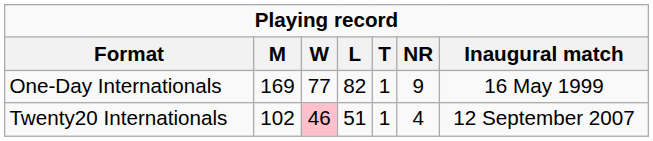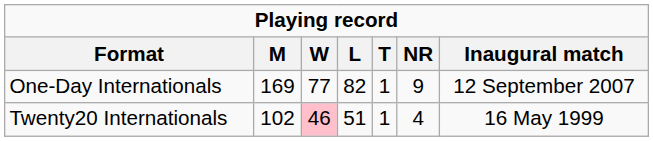 <table class="wikitable" style="text-align: center; width: 500px;">
 <tr>
 <td colspan="7" style="text-align:center;"><strong>Playing record</strong></td>
 </tr>
 <tr>
 <th>Format</th>
 <th>M</th>
 <th>W</th>
 <th>L</th>
 <th>T</th>
 <th>NR</th>
 <th>Inaugural match</th>
 </tr>
 <tr>
 <td style="text-align:left;">One-Day Internationals</td>
 <td>169</td>
 <td>77</td>
 <td>82</td>
 <td>1</td>
 <td>9</td>
-<td>16 May 1999</td>
+<td>12 September 2007</td>
 </tr>
 <tr>
 <td style="text-align:left;">Twenty20 Internationals</td>
 <td>102</td>
 <td style="background: pink;">46</td>
 <td>51</td>
 <td>1</td>
 <td>4</td>
-<td>12 September 2007</td>
+<td>16 May 1999</td>
 </tr>
 </table>
